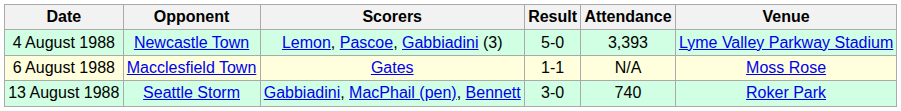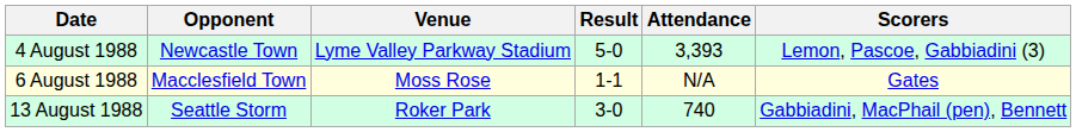 <table class="wikitable sortable" style="font-size:100%; text-align:center">
 <tr>
 <th>Date</th>
 <th>Opponent</th>
-<th>Scorers</th>
+<th>Venue</th>
 <th>Result</th>
 <th>Attendance</th>
-<th>Venue</th>
+<th>Scorers</th>
 </tr>
 <tr style="background-color: #d0ffe3;">
 <td>4 August 1988</td>
 <td><a href='#'>Newcastle Town</a></td>
-<td><a href='#'>Lemon</a>, <a href='#'>Pascoe</a>, <a href='#'>Gabbiadini</a> (3)</td>
+<td><a href='#'>Lyme Valley Parkway Stadium</a></td>
 <td>5-0</td>
 <td>3,393</td>
-<td><a href='#'>Lyme Valley Parkway Stadium</a></td>
+<td><a href='#'>Lemon</a>, <a href='#'>Pascoe</a>, <a href='#'>Gabbiadini</a> (3)</td>
 </tr>
 <tr style="background-color: #ffffdd;">
 <td>6 August 1988</td>
 <td><a href='#'>Macclesfield Town</a></td>
-<td><a href='#'>Gates</a></td>
+<td><a href='#'>Moss Rose</a></td>
 <td>1-1</td>
 <td>N/A</td>
-<td><a href='#'>Moss Rose</a></td>
+<td><a href='#'>Gates</a></td>
 </tr>
 <tr style="background-color: #d0ffe3;">
 <td>13 August 1988</td>
 <td><a href='#'>Seattle Storm</a></td>
-<td><a href='#'>Gabbiadini</a>, <a href='#'>MacPhail (pen)</a>, <a href='#'>Bennett</a></td>
+<td><a href='#'>Roker Park</a></td>
 <td>3-0</td>
 <td>740</td>
-<td><a href='#'>Roker Park</a></td>
+<td><a href='#'>Gabbiadini</a>, <a href='#'>MacPhail (pen)</a>, <a href='#'>Bennett</a></td>
 </tr>
 </table>
